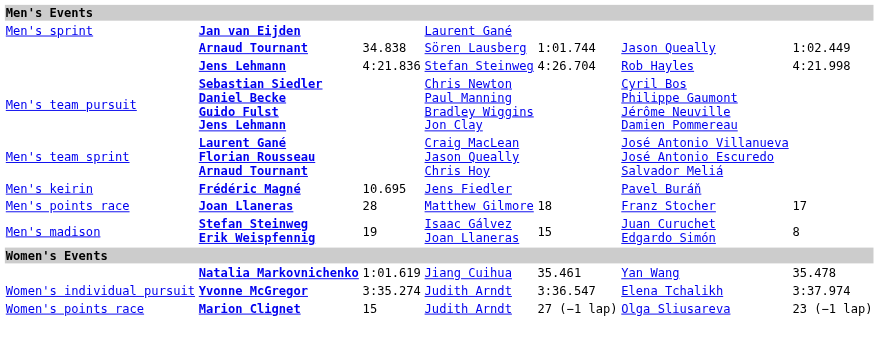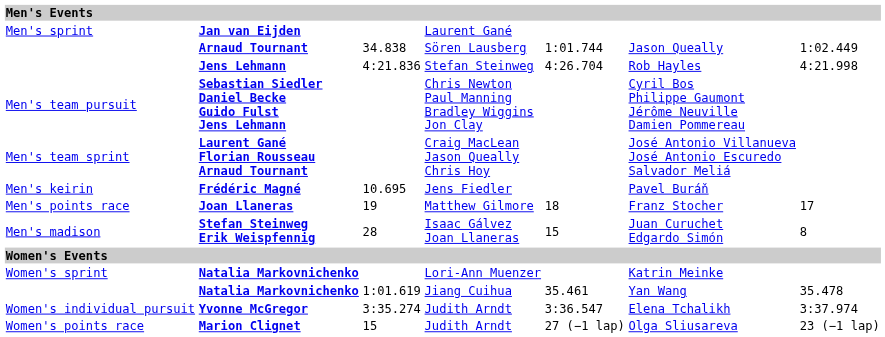 <table>
 <tr bgcolor="#cccccc">
 <td colspan=7><strong>Men's Events</strong></td>
 </tr>
 <tr>
 <td><a href='#'>Men's sprint</a> <br></td>
 <td><strong><a href='#'>Jan van Eijden</a></strong><br></td>
 <td></td>
 <td><a href='#'>Laurent Gané</a><br></td>
 <td></td>
 <td><br></td>
 <td></td>
 </tr>
 <tr>
 <td><br></td>
 <td><strong><a href='#'>Arnaud Tournant</a></strong><br></td>
 <td>34.838</td>
 <td><a href='#'>Sören Lausberg</a><br></td>
 <td>1:01.744</td>
 <td><a href='#'>Jason Queally</a><br></td>
 <td>1:02.449</td>
 </tr>
 <tr>
 <td> <br></td>
 <td><strong><a href='#'>Jens Lehmann</a></strong><br></td>
 <td>4:21.836</td>
 <td><a href='#'>Stefan Steinweg</a><br></td>
 <td>4:26.704</td>
 <td><a href='#'>Rob Hayles</a><br></td>
 <td>4:21.998</td>
 </tr>
 <tr>
 <td><a href='#'>Men's team pursuit</a><br></td>
 <td><strong><a href='#'>Sebastian Siedler</a><br><a href='#'>Daniel Becke</a><br><a href='#'>Guido Fulst</a><br><a href='#'>Jens Lehmann</a></strong><br></td>
 <td></td>
 <td><a href='#'>Chris Newton</a><br><a href='#'>Paul Manning</a><br><a href='#'>Bradley Wiggins</a><br><a href='#'>Jon Clay</a><br></td>
 <td></td>
 <td><a href='#'>Cyril Bos</a><br><a href='#'>Philippe Gaumont</a><br><a href='#'>Jérôme Neuville</a><br><a href='#'>Damien Pommereau</a><br></td>
 <td></td>
 </tr>
 <tr>
 <td><a href='#'>Men's team sprint</a><br></td>
 <td><strong><a href='#'>Laurent Gané</a><br><a href='#'>Florian Rousseau</a><br><a href='#'>Arnaud Tournant</a></strong><br></td>
 <td></td>
 <td><a href='#'>Craig MacLean</a><br><a href='#'>Jason Queally</a><br><a href='#'>Chris Hoy</a><br></td>
 <td></td>
 <td><a href='#'>José Antonio Villanueva</a><br><a href='#'>José Antonio Escuredo</a><br><a href='#'>Salvador Meliá</a><br></td>
 <td></td>
 </tr>
 <tr>
 <td><a href='#'>Men's keirin</a><br></td>
 <td><strong><a href='#'>Frédéric Magné</a></strong><br></td>
 <td>10.695</td>
 <td><a href='#'>Jens Fiedler</a><br></td>
 <td></td>
 <td><a href='#'>Pavel Buráň</a><br></td>
 <td></td>
 </tr>
 <tr>
 <td><a href='#'>Men's points race</a> <br></td>
 <td><strong><a href='#'>Joan Llaneras</a></strong><br></td>
-<td>28</td>
+<td>19</td>
 <td><a href='#'>Matthew Gilmore</a><br></td>
 <td>18</td>
 <td><a href='#'>Franz Stocher</a><br></td>
 <td>17</td>
 </tr>
 <tr>
 <td><a href='#'>Men's madison</a><br></td>
 <td><strong><a href='#'>Stefan Steinweg</a></strong><br><strong><a href='#'>Erik Weispfennig</a></strong><br></td>
-<td>19</td>
+<td>28</td>
 <td><a href='#'>Isaac Gálvez</a><br><a href='#'>Joan Llaneras</a><br></td>
 <td>15</td>
 <td><a href='#'>Juan Curuchet</a><br><a href='#'>Edgardo Simón</a><br></td>
 <td>8</td>
 </tr>
 <tr bgcolor="#cccccc">
 <td colspan=7><strong>Women's Events</strong></td>
+</tr>
+<tr>
+<td><a href='#'>Women's sprint</a> <br></td>
+<td><strong><a href='#'>Natalia Markovnichenko</a></strong><br></td>
+<td></td>
+<td><a href='#'>Lori-Ann Muenzer</a><br></td>
+<td></td>
+<td><a href='#'>Katrin Meinke</a><br></td>
+<td></td>
 </tr>
 <tr>
 <td><br></td>
 <td><strong><a href='#'>Natalia Markovnichenko</a></strong><br></td>
 <td>1:01.619</td>
 <td><a href='#'>Jiang Cuihua</a><br></td>
 <td>35.461</td>
 <td><a href='#'>Yan Wang</a><br></td>
 <td>35.478</td>
 </tr>
 <tr>
 <td><a href='#'>Women's individual pursuit</a> <br></td>
 <td><strong><a href='#'>Yvonne McGregor</a></strong><br></td>
 <td>3:35.274</td>
 <td><a href='#'>Judith Arndt</a><br></td>
 <td>3:36.547</td>
 <td><a href='#'>Elena Tchalikh</a><br></td>
 <td>3:37.974</td>
 </tr>
 <tr>
 <td><a href='#'>Women's points race</a> <br></td>
 <td><strong><a href='#'>Marion Clignet</a></strong><br></td>
 <td>15</td>
 <td><a href='#'>Judith Arndt</a><br></td>
 <td>27 (−1 lap)</td>
 <td><a href='#'>Olga Sliusareva</a><br></td>
 <td>23 (−1 lap)</td>
 </tr>
 <tr>
 </tr>
 </table>
